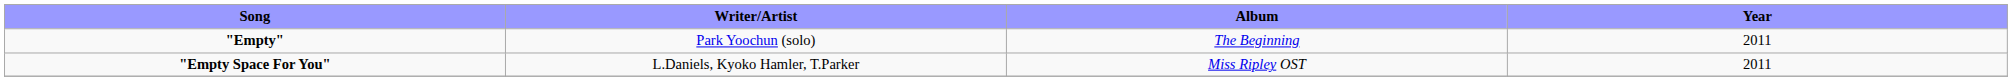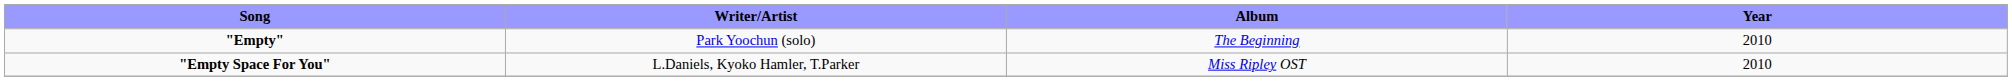 <table class="wikitable" style="margin:0.5em auto; clear:both; font-size:.9em; text-align:center; width:100%">
 <tr>
 <th width="500" style="background: #99F;">Song</th>
 <th width="500" style="background: #99F;">Writer/Artist</th>
 <th width="500" style="background: #99F;">Album</th>
 <th width="500" style="background: #99F;">Year</th>
 </tr>
 <tr>
 <td><strong>"Empty"</strong></td>
 <td><a href='#'>Park Yoochun</a> (solo)</td>
 <td><em><a href='#'>The Beginning</a></em></td>
-<td>2011</td>
+<td>2010</td>
 </tr>
 <tr>
 <td><strong>"Empty Space For You"</strong></td>
 <td>L.Daniels, Kyoko Hamler, T.Parker</td>
 <td><em><a href='#'>Miss Ripley</a> OST</em></td>
-<td>2011</td>
+<td>2010</td>
 </tr>
 <tr>
 </tr>
 </table>
